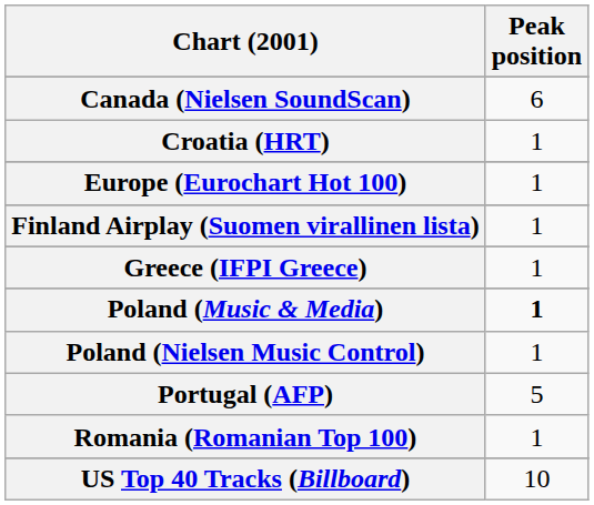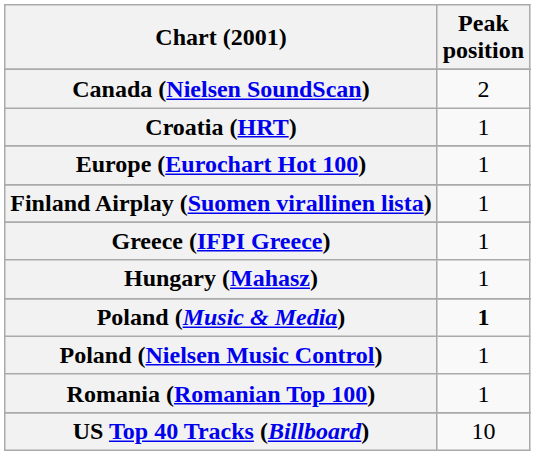 <table class="wikitable sortable plainrowheaders" style="text-align:center">
 <tr>
 <th scope="col">Chart (2001)</th>
 <th scope="col">Peak<br>position</th>
 </tr>
 <tr>
 </tr>
 <tr>
 </tr>
 <tr>
 </tr>
 <tr>
 </tr>
 <tr>
 <th scope="row">Canada (<a href='#'>Nielsen SoundScan</a>)</th>
-<td>6</td>
+<td>2</td>
 </tr>
 <tr>
 <th scope="row">Croatia (<a href='#'>HRT</a>)</th>
 <td>1</td>
 </tr>
 <tr>
 </tr>
 <tr>
 <th scope="row">Europe (<a href='#'>Eurochart Hot 100</a>)</th>
 <td>1</td>
 </tr>
 <tr>
 </tr>
 <tr>
 <th scope="row">Finland Airplay (<a href='#'>Suomen virallinen lista</a>)</th>
 <td>1</td>
 </tr>
 <tr>
 </tr>
 <tr>
 </tr>
 <tr>
 <th scope="row">Greece (<a href='#'>IFPI Greece</a>)</th>
 <td>1</td>
 </tr>
 <tr>
+<th scope="row">Hungary (<a href='#'>Mahasz</a>)</th>
+<td>1</td>
+</tr>
+<tr>
 </tr>
 <tr>
 </tr>
 <tr>
 </tr>
 <tr>
 </tr>
 <tr>
 </tr>
 <tr>
 </tr>
 <tr>
 <th scope="row">Poland (<em><a href='#'>Music & Media</a></em>)</th>
 <td><strong>1</strong></td>
 </tr>
 <tr>
 <th scope="row">Poland (<a href='#'>Nielsen Music Control</a>)</th>
 <td>1</td>
-</tr>
-<tr>
-<th scope="row">Portugal (<a href='#'>AFP</a>)</th>
-<td>5</td>
 </tr>
 <tr>
 <th scope="row">Romania (<a href='#'>Romanian Top 100</a>)</th>
 <td>1</td>
 </tr>
 <tr>
 </tr>
 <tr>
 </tr>
 <tr>
 </tr>
 <tr>
 </tr>
 <tr>
 </tr>
 <tr>
 </tr>
 <tr>
 </tr>
 <tr>
 </tr>
 <tr>
 </tr>
 <tr>
 </tr>
 <tr>
 <th scope="row">US <a href='#'>Top 40 Tracks</a> (<em><a href='#'>Billboard</a></em>)</th>
 <td>10</td>
 </tr>
 </table>
